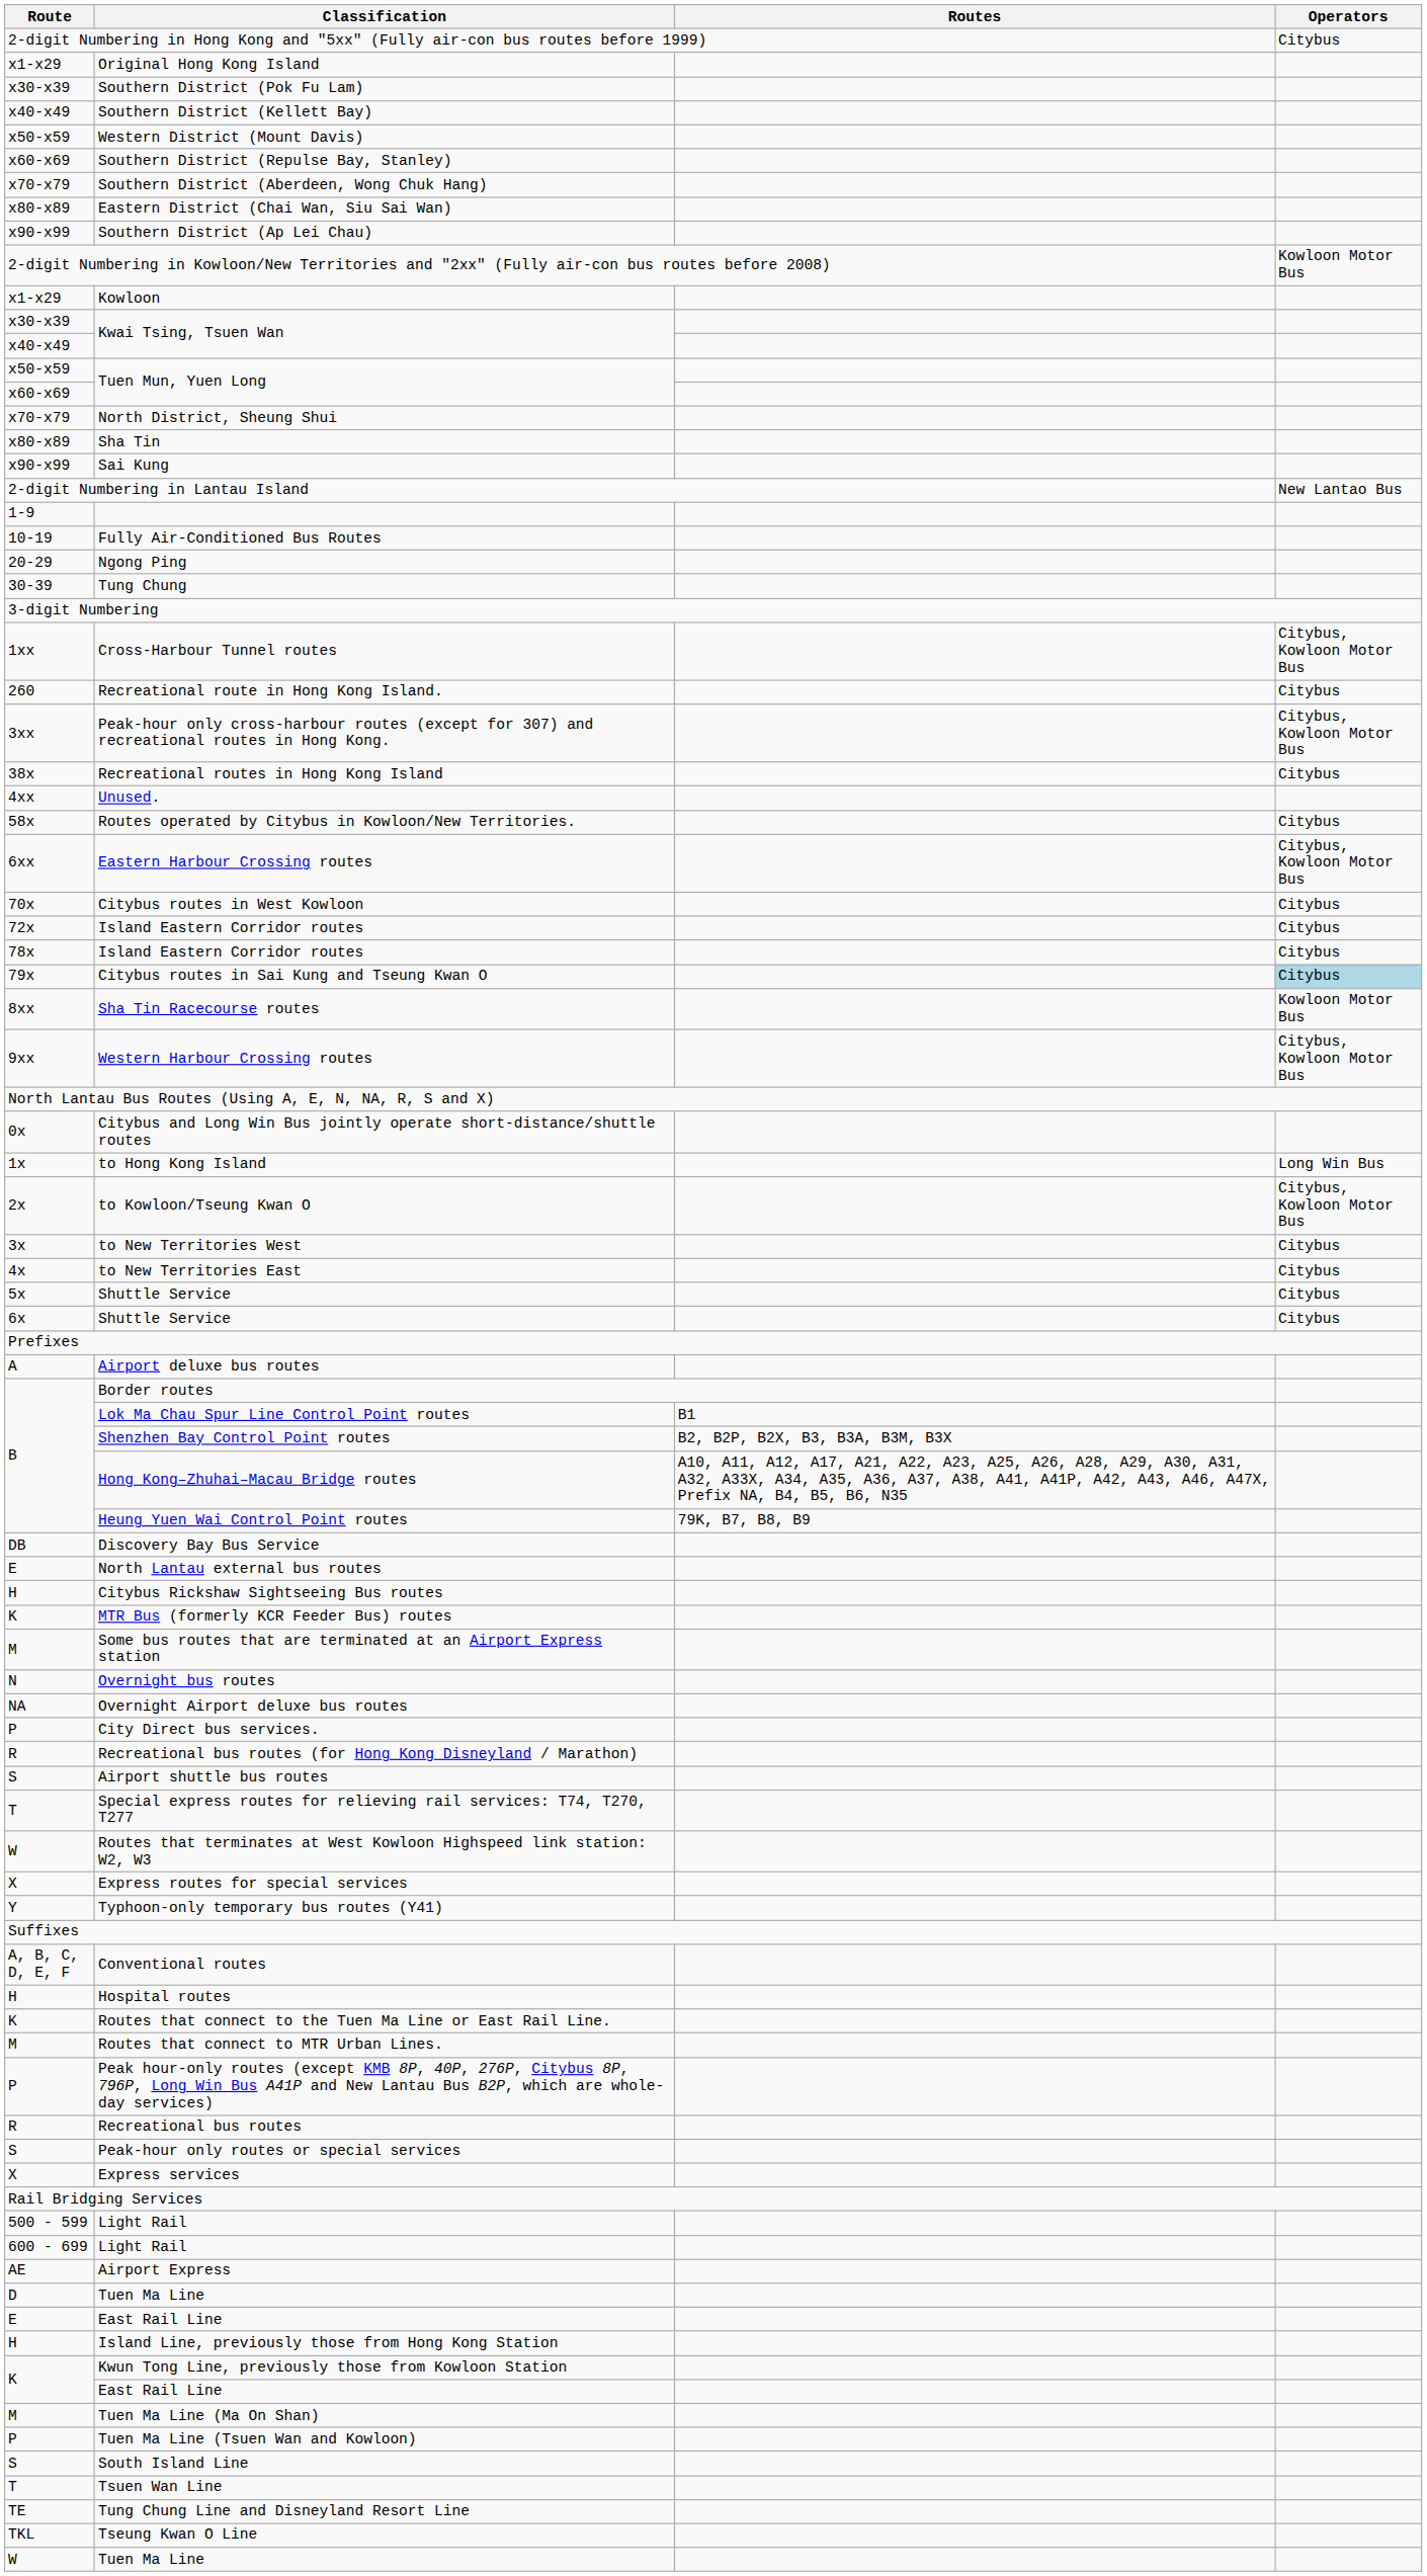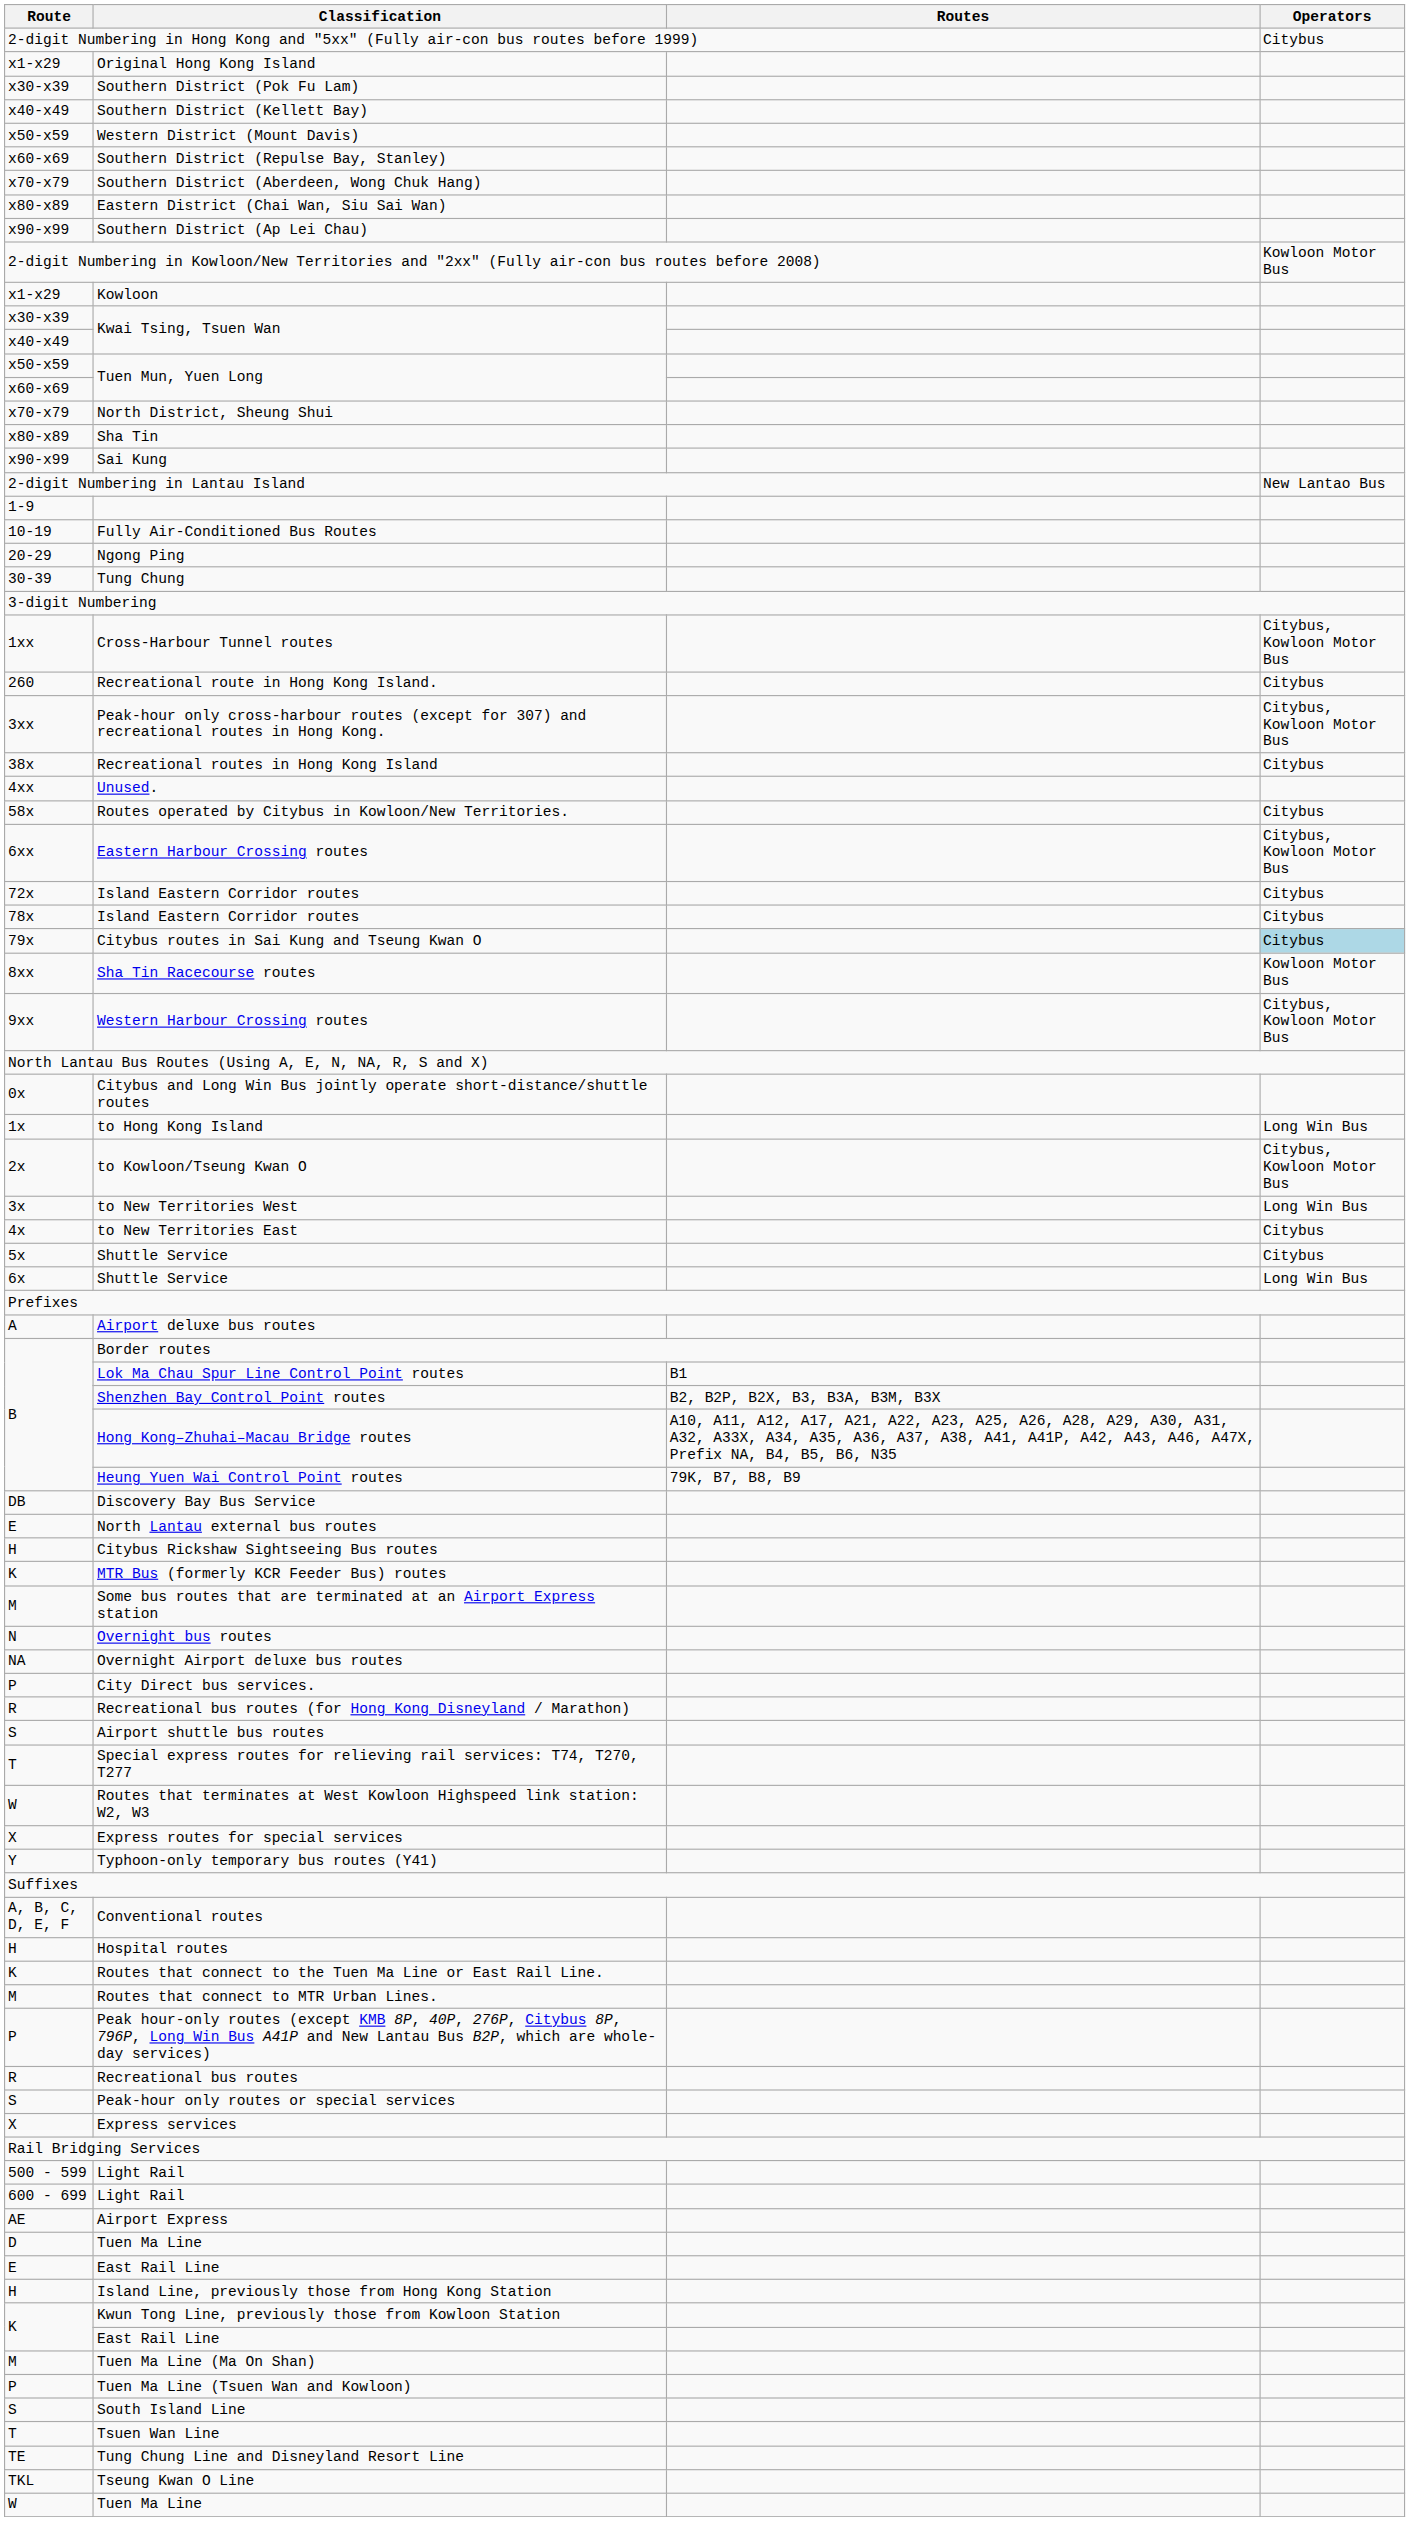 <table class="wikitable">
 <tr>
 <th>Route</th>
 <th>Classification</th>
 <th>Routes</th>
 <th>Operators</th>
 </tr>
 <tr>
 <td colspan="3">2-digit Numbering in Hong Kong and "5xx" (Fully air-con bus routes before 1999)</td>
 <td>Citybus</td>
 </tr>
 <tr>
 <td>x1-x29</td>
 <td>Original Hong Kong Island</td>
 <td></td>
 <td></td>
 </tr>
 <tr>
 <td>x30-x39</td>
 <td>Southern District (Pok Fu Lam)</td>
 <td></td>
 <td></td>
 </tr>
 <tr>
 <td>x40-x49</td>
 <td>Southern District (Kellett Bay)</td>
 <td></td>
 <td></td>
 </tr>
 <tr>
 <td>x50-x59</td>
 <td>Western District (Mount Davis)</td>
 <td></td>
 <td></td>
 </tr>
 <tr>
 <td>x60-x69</td>
 <td>Southern District (Repulse Bay, Stanley)</td>
 <td></td>
 <td></td>
 </tr>
 <tr>
 <td>x70-x79</td>
 <td>Southern District (Aberdeen, Wong Chuk Hang)</td>
 <td></td>
 <td></td>
 </tr>
 <tr>
 <td>x80-x89</td>
 <td>Eastern District (Chai Wan, Siu Sai Wan)</td>
 <td></td>
 <td></td>
 </tr>
 <tr>
 <td>x90-x99</td>
 <td>Southern District (Ap Lei Chau)</td>
 <td></td>
 <td></td>
 </tr>
 <tr>
 <td colspan="3">2-digit Numbering in Kowloon/New Territories and "2xx" (Fully air-con bus routes before 2008)</td>
 <td>Kowloon Motor Bus</td>
 </tr>
 <tr>
 <td>x1-x29</td>
 <td>Kowloon</td>
 <td></td>
 <td></td>
 </tr>
 <tr>
 <td>x30-x39</td>
 <td rowspan="2">Kwai Tsing, Tsuen Wan</td>
 <td></td>
 <td></td>
 </tr>
 <tr>
 <td>x40-x49</td>
 <td></td>
 <td></td>
 </tr>
 <tr>
 <td>x50-x59</td>
 <td rowspan="2">Tuen Mun, Yuen Long</td>
 <td></td>
 <td></td>
 </tr>
 <tr>
 <td>x60-x69</td>
 <td></td>
 <td></td>
 </tr>
 <tr>
 <td>x70-x79</td>
 <td>North District, Sheung Shui</td>
 <td></td>
 <td></td>
 </tr>
 <tr>
 <td>x80-x89</td>
 <td>Sha Tin</td>
 <td></td>
 <td></td>
 </tr>
 <tr>
 <td>x90-x99</td>
 <td>Sai Kung</td>
 <td></td>
 <td></td>
 </tr>
 <tr>
 <td colspan="3">2-digit Numbering in Lantau Island</td>
 <td>New Lantao Bus</td>
 </tr>
 <tr>
 <td>1-9</td>
 <td></td>
 <td></td>
 <td></td>
 </tr>
 <tr>
 <td>10-19</td>
 <td>Fully Air-Conditioned Bus Routes</td>
 <td></td>
 <td></td>
 </tr>
 <tr>
 <td>20-29</td>
 <td>Ngong Ping</td>
 <td></td>
 <td></td>
 </tr>
 <tr>
 <td>30-39</td>
 <td>Tung Chung</td>
 <td></td>
 <td></td>
 </tr>
 <tr>
 <td colspan="4">3-digit Numbering</td>
 </tr>
 <tr>
 <td>1xx</td>
 <td>Cross-Harbour Tunnel routes</td>
 <td></td>
 <td>Citybus, Kowloon Motor Bus</td>
 </tr>
 <tr>
 <td>260</td>
 <td>Recreational route in Hong Kong Island.</td>
 <td></td>
 <td>Citybus</td>
 </tr>
 <tr>
 <td>3xx</td>
 <td>Peak-hour only cross-harbour routes (except for 307) and recreational routes in Hong Kong.</td>
 <td></td>
 <td>Citybus, Kowloon Motor Bus</td>
 </tr>
 <tr>
 <td>38x</td>
 <td>Recreational routes in Hong Kong Island</td>
 <td></td>
 <td>Citybus</td>
 </tr>
 <tr>
 <td>4xx</td>
 <td><a href='#'>Unused</a>.</td>
 <td></td>
 <td></td>
 </tr>
 <tr>
 <td>58x</td>
 <td>Routes operated by Citybus in Kowloon/New Territories.</td>
 <td></td>
 <td>Citybus</td>
 </tr>
 <tr>
 <td>6xx</td>
 <td><a href='#'>Eastern Harbour Crossing</a> routes</td>
 <td></td>
 <td>Citybus, Kowloon Motor Bus</td>
 </tr>
 <tr>
-<td>70x</td>
-<td>Citybus routes in West Kowloon</td>
-<td></td>
-<td>Citybus</td>
-</tr>
-<tr>
 <td>72x</td>
 <td>Island Eastern Corridor routes</td>
 <td></td>
 <td>Citybus</td>
 </tr>
 <tr>
 <td>78x</td>
 <td>Island Eastern Corridor routes</td>
 <td></td>
 <td>Citybus</td>
 </tr>
 <tr>
 <td>79x</td>
 <td>Citybus routes in Sai Kung and Tseung Kwan O</td>
 <td></td>
 <td style="background: lightblue;">Citybus</td>
 </tr>
 <tr>
 <td>8xx</td>
 <td><a href='#'>Sha Tin Racecourse</a> routes</td>
 <td></td>
 <td>Kowloon Motor Bus</td>
 </tr>
 <tr>
 <td>9xx</td>
 <td><a href='#'>Western Harbour Crossing</a> routes</td>
 <td></td>
 <td>Citybus, Kowloon Motor Bus</td>
 </tr>
 <tr>
 <td colspan="4">North Lantau Bus Routes (Using A, E, N, NA, R, S and X)</td>
 </tr>
 <tr>
 <td>0x</td>
 <td>Citybus and Long Win Bus jointly operate short-distance/shuttle routes</td>
 <td></td>
 <td></td>
 </tr>
 <tr>
 <td>1x</td>
 <td>to Hong Kong Island</td>
 <td></td>
 <td>Long Win Bus</td>
 </tr>
 <tr>
 <td>2x</td>
 <td>to Kowloon/Tseung Kwan O</td>
 <td></td>
 <td>Citybus, Kowloon Motor Bus</td>
 </tr>
 <tr>
 <td>3x</td>
 <td>to New Territories West</td>
 <td></td>
-<td>Citybus</td>
+<td>Long Win Bus</td>
 </tr>
 <tr>
 <td>4x</td>
 <td>to New Territories East</td>
 <td></td>
 <td>Citybus</td>
 </tr>
 <tr>
 <td>5x</td>
 <td>Shuttle Service</td>
 <td></td>
 <td>Citybus</td>
 </tr>
 <tr>
 <td>6x</td>
 <td>Shuttle Service</td>
 <td></td>
-<td>Citybus</td>
+<td>Long Win Bus</td>
 </tr>
 <tr>
 <td colspan="4">Prefixes</td>
 </tr>
 <tr>
 <td>A</td>
 <td><a href='#'>Airport</a> deluxe bus routes </td>
 <td></td>
 <td></td>
 </tr>
 <tr>
 <td rowspan="5">B</td>
 <td colspan="2">Border routes</td>
 <td></td>
 </tr>
 <tr>
 <td><a href='#'>Lok Ma Chau Spur Line Control Point</a> routes</td>
 <td>B1</td>
 <td></td>
 </tr>
 <tr>
 <td><a href='#'>Shenzhen Bay Control Point</a> routes</td>
 <td>B2, B2P, B2X, B3, B3A, B3M, B3X</td>
 <td></td>
 </tr>
 <tr>
 <td><a href='#'>Hong Kong–Zhuhai–Macau Bridge</a> routes</td>
 <td>A10, A11, A12, A17, A21, A22, A23, A25, A26, A28, A29, A30, A31, A32, A33X, A34, A35, A36, A37, A38, A41, A41P, A42, A43, A46, A47X, Prefix NA, B4, B5, B6, N35</td>
 <td></td>
 </tr>
 <tr>
 <td><a href='#'>Heung Yuen Wai Control Point</a> routes</td>
 <td>79K, B7, B8, B9</td>
 <td></td>
 </tr>
 <tr>
 <td>DB</td>
 <td>Discovery Bay Bus Service</td>
 <td></td>
 <td></td>
 </tr>
 <tr>
 <td>E</td>
 <td>North <a href='#'>Lantau</a> external bus routes</td>
 <td></td>
 <td></td>
 </tr>
 <tr>
 <td>H</td>
 <td>Citybus Rickshaw Sightseeing Bus routes</td>
 <td></td>
 <td></td>
 </tr>
 <tr>
 <td>K</td>
 <td><a href='#'>MTR Bus</a> (formerly KCR Feeder Bus) routes</td>
 <td></td>
 <td></td>
 </tr>
 <tr>
 <td>M</td>
 <td>Some bus routes that are terminated at an <a href='#'>Airport Express</a> station</td>
 <td></td>
 <td></td>
 </tr>
 <tr>
 <td>N</td>
 <td><a href='#'>Overnight bus</a> routes</td>
 <td></td>
 <td></td>
 </tr>
 <tr>
 <td>NA</td>
 <td>Overnight Airport deluxe bus routes</td>
 <td></td>
 <td></td>
 </tr>
 <tr>
 <td>P</td>
 <td>City Direct bus services.</td>
 <td></td>
 <td></td>
 </tr>
 <tr>
 <td>R</td>
 <td>Recreational bus routes (for <a href='#'>Hong Kong Disneyland</a> / Marathon)</td>
 <td></td>
 <td></td>
 </tr>
 <tr>
 <td>S</td>
 <td>Airport shuttle bus routes</td>
 <td></td>
 <td></td>
 </tr>
 <tr>
 <td>T</td>
 <td>Special express routes for relieving rail services: T74, T270, T277</td>
 <td></td>
 <td></td>
 </tr>
 <tr>
 <td>W</td>
 <td>Routes that terminates at West Kowloon Highspeed link station: W2, W3</td>
 <td></td>
 <td></td>
 </tr>
 <tr>
 <td>X</td>
 <td>Express routes for special services</td>
 <td></td>
 <td></td>
 </tr>
 <tr>
 <td>Y</td>
 <td>Typhoon-only temporary bus routes (Y41)</td>
 <td></td>
 <td></td>
 </tr>
 <tr>
 <td colspan="4">Suffixes</td>
 </tr>
 <tr>
 <td>A, B, C, D, E, F</td>
 <td>Conventional routes</td>
 <td></td>
 <td></td>
 </tr>
 <tr>
 <td>H</td>
 <td>Hospital routes</td>
 <td></td>
 <td></td>
 </tr>
 <tr>
 <td>K</td>
 <td>Routes that connect to the Tuen Ma Line or East Rail Line.</td>
 <td></td>
 <td></td>
 </tr>
 <tr>
 <td>M</td>
 <td>Routes that connect to MTR Urban Lines.</td>
 <td></td>
 <td></td>
 </tr>
 <tr>
 <td>P</td>
 <td>Peak hour-only routes (except <a href='#'>KMB</a> <em>8P</em>, <em>40P</em>, <em>276P</em>, <a href='#'>Citybus</a> <em>8P</em>, <em>796P</em>, <a href='#'>Long Win Bus</a> <em>A41P</em> and New Lantau Bus <em>B2P</em>, which are whole-day services)</td>
 <td></td>
 <td></td>
 </tr>
 <tr>
 <td>R</td>
 <td>Recreational bus routes</td>
 <td></td>
 <td></td>
 </tr>
 <tr>
 <td>S</td>
 <td>Peak-hour only routes or special services</td>
 <td></td>
 <td></td>
 </tr>
 <tr>
 <td>X</td>
 <td>Express services</td>
 <td></td>
 <td></td>
 </tr>
 <tr>
 <td colspan="4">Rail Bridging Services</td>
 </tr>
 <tr>
 <td>500 - 599</td>
 <td>Light Rail</td>
 <td></td>
 <td></td>
 </tr>
 <tr>
 <td>600 - 699</td>
 <td>Light Rail</td>
 <td></td>
 <td></td>
 </tr>
 <tr>
 <td>AE</td>
 <td>Airport Express</td>
 <td></td>
 <td></td>
 </tr>
 <tr>
 <td>D</td>
 <td>Tuen Ma Line</td>
 <td></td>
 <td></td>
 </tr>
 <tr>
 <td>E</td>
 <td>East Rail Line</td>
 <td></td>
 <td></td>
 </tr>
 <tr>
 <td>H</td>
 <td>Island Line, previously those from Hong Kong Station</td>
 <td></td>
 <td></td>
 </tr>
 <tr>
 <td rowspan="2">K</td>
 <td>Kwun Tong Line, previously those from Kowloon Station</td>
 <td></td>
 <td></td>
 </tr>
 <tr>
 <td>East Rail Line</td>
 <td></td>
 <td></td>
 </tr>
 <tr>
 <td>M</td>
 <td>Tuen Ma Line (Ma On Shan)</td>
 <td></td>
 <td></td>
 </tr>
 <tr>
 <td>P</td>
 <td>Tuen Ma Line (Tsuen Wan and Kowloon)</td>
 <td></td>
 <td></td>
 </tr>
 <tr>
 <td>S</td>
 <td>South Island Line</td>
 <td></td>
 <td></td>
 </tr>
 <tr>
 <td>T</td>
 <td>Tsuen Wan Line</td>
 <td></td>
 <td></td>
 </tr>
 <tr>
 <td>TE</td>
 <td>Tung Chung Line and Disneyland Resort Line</td>
 <td></td>
 <td></td>
 </tr>
 <tr>
 <td>TKL</td>
 <td>Tseung Kwan O Line</td>
 <td></td>
 <td></td>
 </tr>
 <tr>
 <td>W</td>
 <td>Tuen Ma Line</td>
 <td></td>
 <td></td>
 </tr>
 </table>
